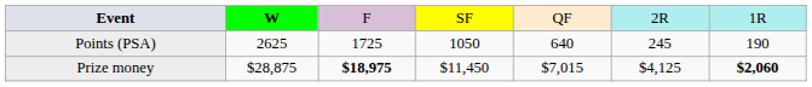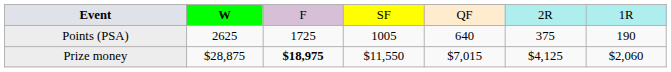 <table class=wikitable style=font-size:90%;text-align:center>
 <tr>
 <td width=200 colspan=1 bgcolor=#dfe2e9><strong>Event</strong></td>
 <td width=80 bgcolor=lime><strong>W</strong></td>
 <td width=85 bgcolor=#D8BFD8>F</td>
 <td width=85 bgcolor=#FFFF00>SF</td>
 <td width=85 bgcolor=#ffebcd>QF</td>
 <td width=85 bgcolor=#afeeee>2R</td>
 <td width=85 bgcolor=#afeeee>1R</td>
 </tr>
 <tr>
 <td bgcolor=#EDEDED>Points (PSA)</td>
 <td>2625</td>
 <td>1725</td>
-<td>1050</td>
+<td>1005</td>
 <td>640</td>
-<td>245</td>
+<td>375</td>
 <td>190</td>
 </tr>
 <tr>
 <td bgcolor=#EDEDED>Prize money</td>
 <td>$28,875</td>
 <td><strong>$18,975</strong></td>
-<td>$11,450</td>
+<td>$11,550</td>
 <td>$7,015</td>
 <td>$4,125</td>
-<td><strong>$2,060</strong></td>
+<td>$2,060</td>
 </tr>
 </table>
